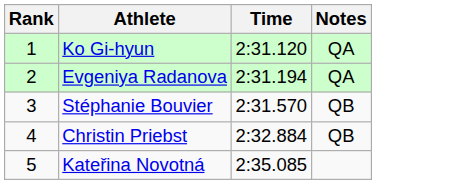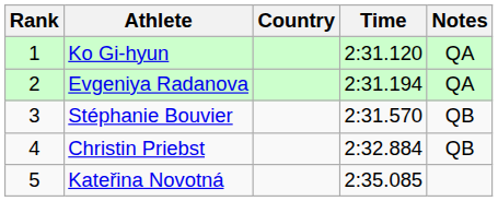 <table class="wikitable sortable" style="text-align:center">
 <tr>
 <th>Rank</th>
 <th>Athlete</th>
+<th>Country</th>
 <th>Time</th>
 <th>Notes</th>
 </tr>
 <tr bgcolor=ccffcc>
 <td>1</td>
 <td align=left><a href='#'>Ko Gi-hyun</a></td>
+<td align=left></td>
 <td>2:31.120</td>
 <td>QA</td>
 </tr>
 <tr bgcolor=ccffcc>
 <td>2</td>
 <td align=left><a href='#'>Evgeniya Radanova</a></td>
+<td align=left></td>
 <td>2:31.194</td>
 <td>QA</td>
 </tr>
 <tr>
 <td>3</td>
 <td align=left><a href='#'>Stéphanie Bouvier</a></td>
+<td align=left></td>
 <td>2:31.570</td>
 <td>QB</td>
 </tr>
 <tr>
 <td>4</td>
 <td align=left><a href='#'>Christin Priebst</a></td>
+<td align=left></td>
 <td>2:32.884</td>
 <td>QB</td>
 </tr>
 <tr>
 <td>5</td>
 <td align=left><a href='#'>Kateřina Novotná</a></td>
+<td align=left></td>
 <td>2:35.085</td>
 <td></td>
 </tr>
 </table>
